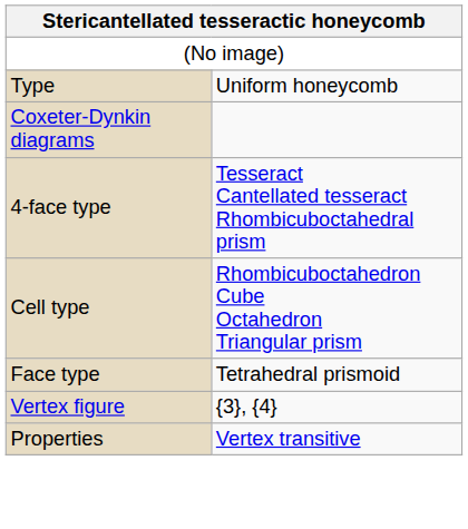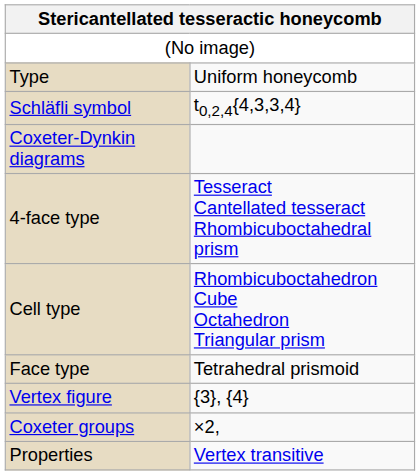 <table class="wikitable" align="right" style="margin-left:10px" width="360">
 <tr>
 <th bgcolor=#e7dcc3 colspan=2>Stericantellated tesseractic honeycomb</th>
 </tr>
 <tr>
 <td bgcolor=#ffffff align=center colspan=2>(No image)</td>
 </tr>
 <tr>
 <td bgcolor=#e7dcc3>Type</td>
 <td>Uniform honeycomb</td>
+</tr>
+<tr>
+<td bgcolor=#e7dcc3><a href='#'>Schläfli symbol</a></td>
+<td>t<sub>0,2,4</sub>{4,3,3,4}</td>
 </tr>
 <tr>
 <td bgcolor=#e7dcc3><a href='#'>Coxeter-Dynkin diagrams</a></td>
 <td></td>
 </tr>
 <tr>
 <td bgcolor=#e7dcc3>4-face type</td>
 <td><a href='#'>Tesseract</a> <br><a href='#'>Cantellated tesseract</a> <br><a href='#'>Rhombicuboctahedral prism</a> </td>
 </tr>
 <tr>
 <td bgcolor=#e7dcc3>Cell type</td>
 <td><a href='#'>Rhombicuboctahedron</a> <br><a href='#'>Cube</a> <br><a href='#'>Octahedron</a> <br><a href='#'>Triangular prism</a> </td>
 </tr>
 <tr>
 <td bgcolor=#e7dcc3>Face type</td>
 <td>Tetrahedral prismoid</td>
 </tr>
 <tr>
 <td bgcolor=#e7dcc3><a href='#'>Vertex figure</a></td>
 <td>{3}, {4}</td>
 </tr>
 <tr>
+<td bgcolor=#e7dcc3><a href='#'>Coxeter groups</a></td>
+<td>×2, </td>
+</tr>
+<tr>
 <td bgcolor=#e7dcc3>Properties</td>
 <td><a href='#'>Vertex transitive</a></td>
 </tr>
 </table>
